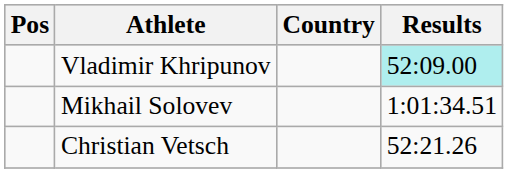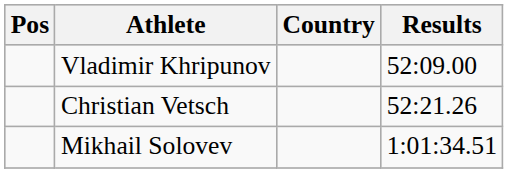 <table class="wikitable">
 <tr>
 <th>Pos</th>
 <th>Athlete</th>
 <th>Country</th>
 <th>Results</th>
 </tr>
 <tr>
 <td align="center"></td>
 <td>Vladimir Khripunov</td>
 <td></td>
-<td style="background: paleturquoise;">52:09.00</td>
+<td>52:09.00</td>
+</tr>
+<tr>
+<td align="center"></td>
+<td>Christian Vetsch</td>
+<td></td>
+<td>52:21.26</td>
 </tr>
 <tr>
 <td align="center"></td>
 <td>Mikhail Solovev</td>
 <td></td>
 <td>1:01:34.51</td>
 </tr>
-<tr>
-<td align="center"></td>
-<td>Christian Vetsch</td>
-<td></td>
-<td>52:21.26</td>
-</tr>
 </table>
